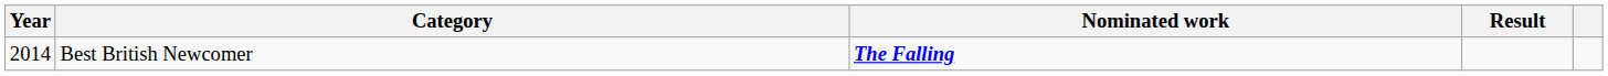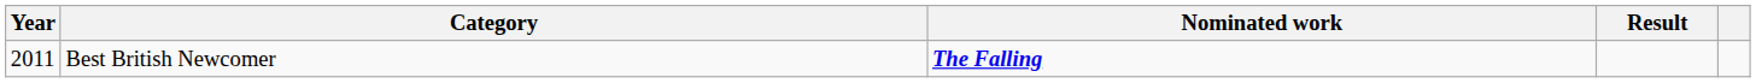 <table class="wikitable sortable">
 <tr>
 <th scope="col" style="width:1em;">Year</th>
 <th scope="col" style="width:39em;">Category</th>
 <th scope="col" style="width:30em;">Nominated work</th>
 <th scope="col" style="width:5em;">Result</th>
 <th scope="col" style="width:1em;"class="unsortable"></th>
 </tr>
 <tr>
-<td>2014</td>
+<td>2011</td>
 <td>Best British Newcomer</td>
 <td><strong><em><a href='#'>The Falling</a></em></strong></td>
 <td></td>
 <td align="center"></td>
 </tr>
 </table>
